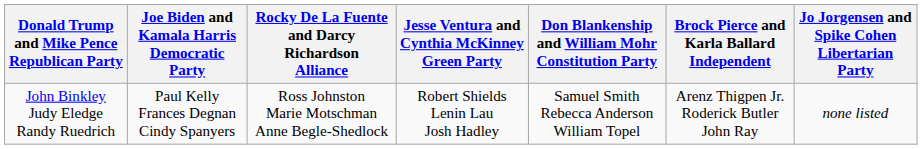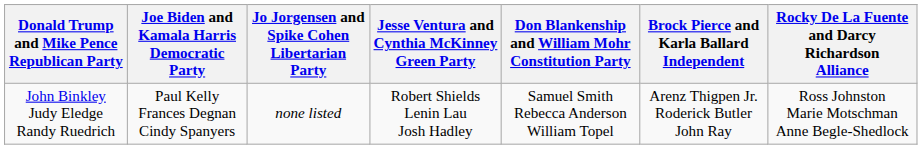 <table class="wikitable" style="font-size:90%;text-align:center;">
 <tr>
 <th><a href='#'>Donald Trump</a> and <a href='#'>Mike Pence</a><br><a href='#'>Republican Party</a></th>
 <th><a href='#'>Joe Biden</a> and <a href='#'>Kamala Harris</a><br><a href='#'>Democratic Party</a></th>
-<th><a href='#'>Rocky De La Fuente</a> and Darcy Richardson<br><a href='#'>Alliance</a></th>
+<th><a href='#'>Jo Jorgensen</a> and <a href='#'>Spike Cohen</a><br><a href='#'>Libertarian Party</a></th>
 <th><a href='#'>Jesse Ventura</a> and <a href='#'>Cynthia McKinney</a><br><a href='#'>Green Party</a></th>
 <th><a href='#'>Don Blankenship</a> and <a href='#'>William Mohr</a><br><a href='#'>Constitution Party</a></th>
 <th><a href='#'>Brock Pierce</a> and Karla Ballard<br><a href='#'>Independent</a></th>
-<th><a href='#'>Jo Jorgensen</a> and <a href='#'>Spike Cohen</a><br><a href='#'>Libertarian Party</a></th>
+<th><a href='#'>Rocky De La Fuente</a> and Darcy Richardson<br><a href='#'>Alliance</a></th>
 </tr>
 <tr>
 <td><a href='#'>John Binkley</a><br>Judy Eledge<br>Randy Ruedrich</td>
 <td>Paul Kelly<br>Frances Degnan<br>Cindy Spanyers</td>
-<td>Ross Johnston<br>Marie Motschman<br>Anne Begle-Shedlock</td>
+<td><em>none listed</em></td>
 <td>Robert Shields<br>Lenin Lau<br>Josh Hadley</td>
 <td>Samuel Smith<br>Rebecca Anderson<br>William Topel</td>
 <td>Arenz Thigpen Jr.<br>Roderick Butler<br>John Ray</td>
-<td><em>none listed</em></td>
+<td>Ross Johnston<br>Marie Motschman<br>Anne Begle-Shedlock</td>
 </tr>
 </table>
